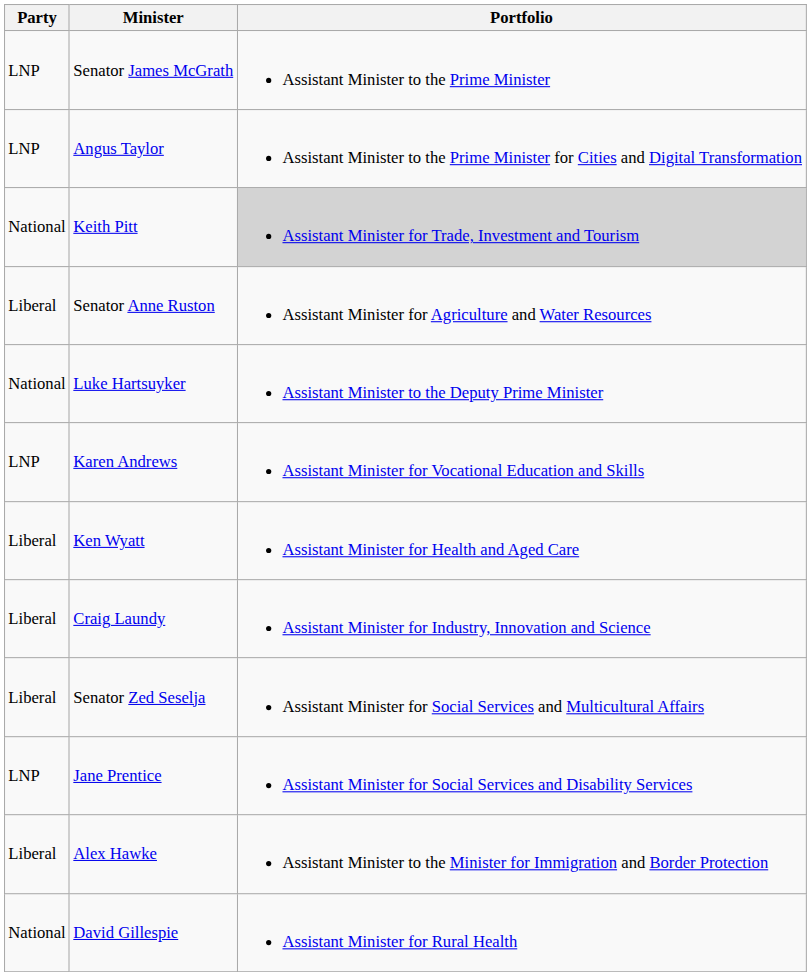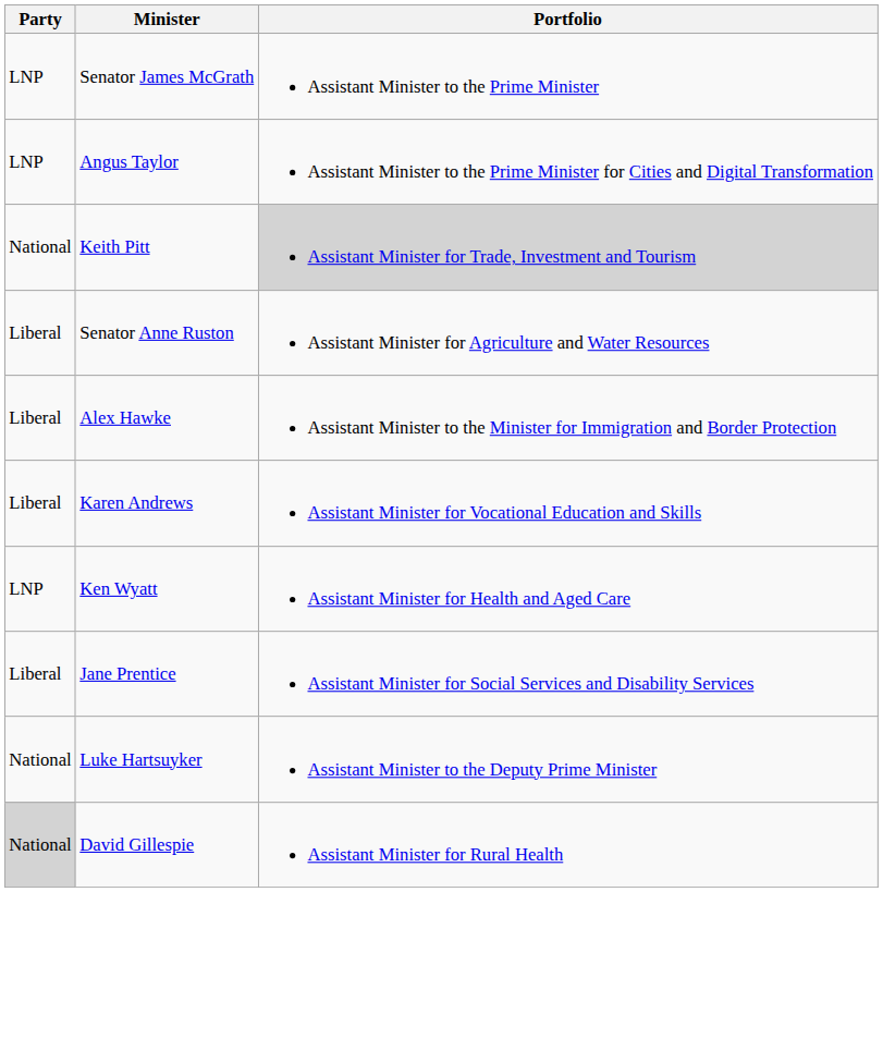 <table class="wikitable sortable">
 <tr>
 <th>Party</th>
 <th>Minister</th>
 <th>Portfolio</th>
 </tr>
 <tr>
 <td>LNP</td>
 <td>Senator <a href='#'>James McGrath</a></td>
 <td><br><ul><li>Assistant Minister to the <a href='#'>Prime Minister</a></li></ul></td>
 </tr>
 <tr>
 <td>LNP</td>
 <td><a href='#'>Angus Taylor</a> </td>
 <td><br><ul><li>Assistant Minister to the <a href='#'>Prime Minister</a> for <a href='#'>Cities</a> and <a href='#'>Digital Transformation</a></li></ul></td>
 </tr>
 <tr>
 <td>National</td>
 <td><a href='#'>Keith Pitt</a> </td>
 <td style="background: lightgrey;"><br><ul><li><a href='#'>Assistant Minister for Trade, Investment and Tourism</a></li></ul></td>
 </tr>
 <tr>
 <td>Liberal</td>
 <td>Senator <a href='#'>Anne Ruston</a></td>
 <td><br><ul><li>Assistant Minister for <a href='#'>Agriculture</a> and <a href='#'>Water Resources</a></li></ul></td>
 </tr>
 <tr>
+<td>Liberal</td>
+<td><a href='#'>Alex Hawke</a> </td>
+<td><br><ul><li>Assistant Minister to the <a href='#'>Minister for Immigration</a> and <a href='#'>Border Protection</a></li></ul></td>
+</tr>
+<tr>
+<td>Liberal</td>
+<td><a href='#'>Karen Andrews</a> </td>
+<td><br><ul><li><a href='#'>Assistant Minister for Vocational Education and Skills</a></li></ul></td>
+</tr>
+<tr>
+<td>LNP</td>
+<td><a href='#'>Ken Wyatt</a> </td>
+<td><br><ul><li><a href='#'>Assistant Minister for Health and Aged Care</a></li></ul></td>
+</tr>
+<tr>
+<td>Liberal</td>
+<td><a href='#'>Jane Prentice</a> </td>
+<td><br><ul><li><a href='#'>Assistant Minister for Social Services and Disability Services</a></li></ul></td>
+</tr>
+<tr>
 <td>National</td>
 <td><a href='#'>Luke Hartsuyker</a> </td>
 <td><br><ul><li><a href='#'>Assistant Minister to the Deputy Prime Minister</a></li></ul></td>
 </tr>
 <tr>
-<td>LNP</td>
-<td><a href='#'>Karen Andrews</a> </td>
-<td><br><ul><li><a href='#'>Assistant Minister for Vocational Education and Skills</a></li></ul></td>
-</tr>
-<tr>
-<td>Liberal</td>
-<td><a href='#'>Ken Wyatt</a> </td>
-<td><br><ul><li><a href='#'>Assistant Minister for Health and Aged Care</a></li></ul></td>
-</tr>
-<tr>
-<td>Liberal</td>
-<td><a href='#'>Craig Laundy</a> </td>
-<td><br><ul><li><a href='#'>Assistant Minister for Industry, Innovation and Science</a></li></ul></td>
-</tr>
-<tr>
-<td>Liberal</td>
-<td>Senator <a href='#'>Zed Seselja</a></td>
-<td><br><ul><li>Assistant Minister for <a href='#'>Social Services</a> and <a href='#'>Multicultural Affairs</a></li></ul></td>
-</tr>
-<tr>
-<td>LNP</td>
-<td><a href='#'>Jane Prentice</a> </td>
-<td><br><ul><li><a href='#'>Assistant Minister for Social Services and Disability Services</a></li></ul></td>
-</tr>
-<tr>
-<td>Liberal</td>
-<td><a href='#'>Alex Hawke</a> </td>
-<td><br><ul><li>Assistant Minister to the <a href='#'>Minister for Immigration</a> and <a href='#'>Border Protection</a></li></ul></td>
-</tr>
-<tr>
-<td>National</td>
+<td style="background: lightgrey;">National</td>
 <td><a href='#'>David Gillespie</a> </td>
 <td><br><ul><li><a href='#'>Assistant Minister for Rural Health</a></li></ul></td>
 </tr>
 </table>
